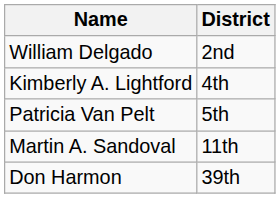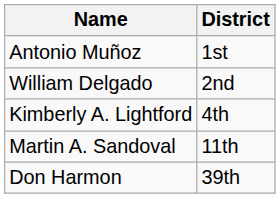 <table class="wikitable">
 <tr>
 <th>Name</th>
 <th>District</th>
+</tr>
+<tr>
+<td>Antonio Muñoz</td>
+<td>1st</td>
 </tr>
 <tr>
 <td>William Delgado</td>
 <td>2nd</td>
 </tr>
 <tr>
 <td>Kimberly A. Lightford</td>
 <td>4th</td>
 </tr>
 <tr>
-<td>Patricia Van Pelt</td>
-<td>5th</td>
-</tr>
-<tr>
 <td>Martin A. Sandoval</td>
 <td>11th</td>
 </tr>
 <tr>
 <td>Don Harmon</td>
 <td>39th</td>
 </tr>
 </table>
